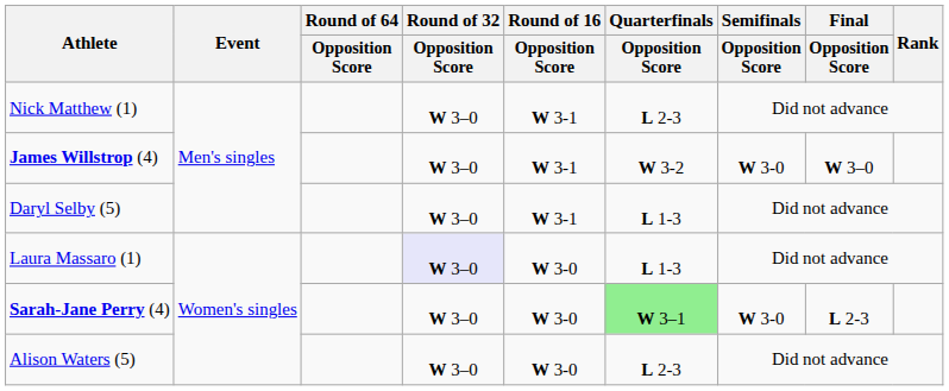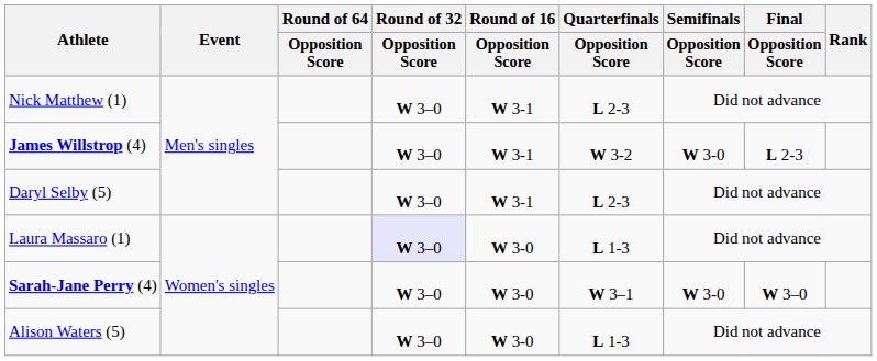 <table class="wikitable" style="font-size:90%;">
 <tr>
 <th rowspan="2">Athlete</th>
 <th rowspan="2">Event</th>
 <th>Round of 64</th>
 <th>Round of 32</th>
 <th>Round of 16</th>
 <th>Quarterfinals</th>
 <th>Semifinals</th>
 <th>Final</th>
 <th rowspan=2>Rank</th>
 </tr>
 <tr style="font-size:95%">
 <th>Opposition<br>Score</th>
 <th>Opposition<br>Score</th>
 <th>Opposition<br>Score</th>
 <th>Opposition<br>Score</th>
 <th>Opposition<br>Score</th>
 <th>Opposition<br>Score</th>
 </tr>
 <tr align=center>
 <td align=left><a href='#'>Nick Matthew</a> (1)</td>
 <td style="text-align:left;" rowspan="3"><a href='#'>Men's singles</a></td>
 <td></td>
 <td><br><strong>W</strong> 3–0</td>
 <td><br><strong>W</strong> 3-1</td>
 <td><br><strong>L</strong> 2-3</td>
 <td colspan=3>Did not advance</td>
 </tr>
 <tr align=center>
 <td align=left><strong><a href='#'>James Willstrop</a></strong> (4)</td>
 <td></td>
 <td><br><strong>W</strong> 3–0</td>
 <td><br><strong>W</strong> 3-1</td>
 <td><br><strong>W</strong> 3-2</td>
 <td><br><strong>W</strong> 3-0</td>
-<td><br><strong>W</strong> 3–0</td>
+<td><br><strong>L</strong> 2-3</td>
 <td></td>
 </tr>
 <tr align=center>
 <td align=left><a href='#'>Daryl Selby</a> (5)</td>
 <td></td>
 <td><br><strong>W</strong> 3–0</td>
 <td><br><strong>W</strong> 3-1</td>
-<td><br><strong>L</strong> 1-3</td>
+<td><br><strong>L</strong> 2-3</td>
 <td colspan=3>Did not advance</td>
 </tr>
 <tr align=center>
 <td align=left><a href='#'>Laura Massaro</a> (1)</td>
 <td style="text-align:left;" rowspan="3"><a href='#'>Women's singles</a></td>
 <td></td>
 <td style="background: lavender;"><br><strong>W</strong> 3–0</td>
 <td><br><strong>W</strong> 3-0</td>
 <td><br><strong>L</strong> 1-3</td>
 <td colspan=3>Did not advance</td>
 </tr>
 <tr align=center>
 <td align=left><strong><a href='#'>Sarah-Jane Perry</a></strong> (4)</td>
 <td></td>
 <td><br><strong>W</strong> 3–0</td>
 <td><br><strong>W</strong> 3-0</td>
-<td style="background: lightgreen;"><br><strong>W</strong> 3–1</td>
+<td><br><strong>W</strong> 3–1</td>
 <td><br><strong>W</strong> 3-0</td>
-<td><br><strong>L</strong> 2-3</td>
+<td><br><strong>W</strong> 3–0</td>
 <td></td>
 </tr>
 <tr align=center>
 <td align=left><a href='#'>Alison Waters</a> (5)</td>
 <td></td>
 <td><br><strong>W</strong> 3–0</td>
 <td><br><strong>W</strong> 3-0</td>
-<td><br><strong>L</strong> 2-3</td>
+<td><br><strong>L</strong> 1-3</td>
 <td colspan=3>Did not advance</td>
 </tr>
 </table>
